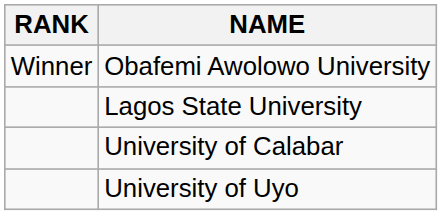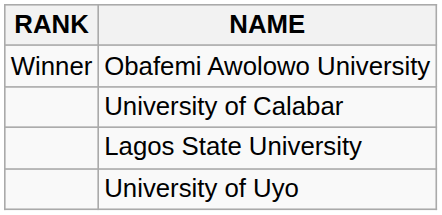 <table class="wikitable">
 <tr>
 <th>RANK</th>
 <th>NAME</th>
 </tr>
 <tr>
 <td>Winner</td>
 <td>Obafemi Awolowo University</td>
 </tr>
 <tr>
 <td></td>
-<td>Lagos State University</td>
+<td>University of Calabar</td>
 </tr>
 <tr>
 <td></td>
-<td>University of Calabar</td>
+<td>Lagos State University</td>
 </tr>
 <tr>
 <td></td>
 <td>University of Uyo</td>
 </tr>
 </table>
